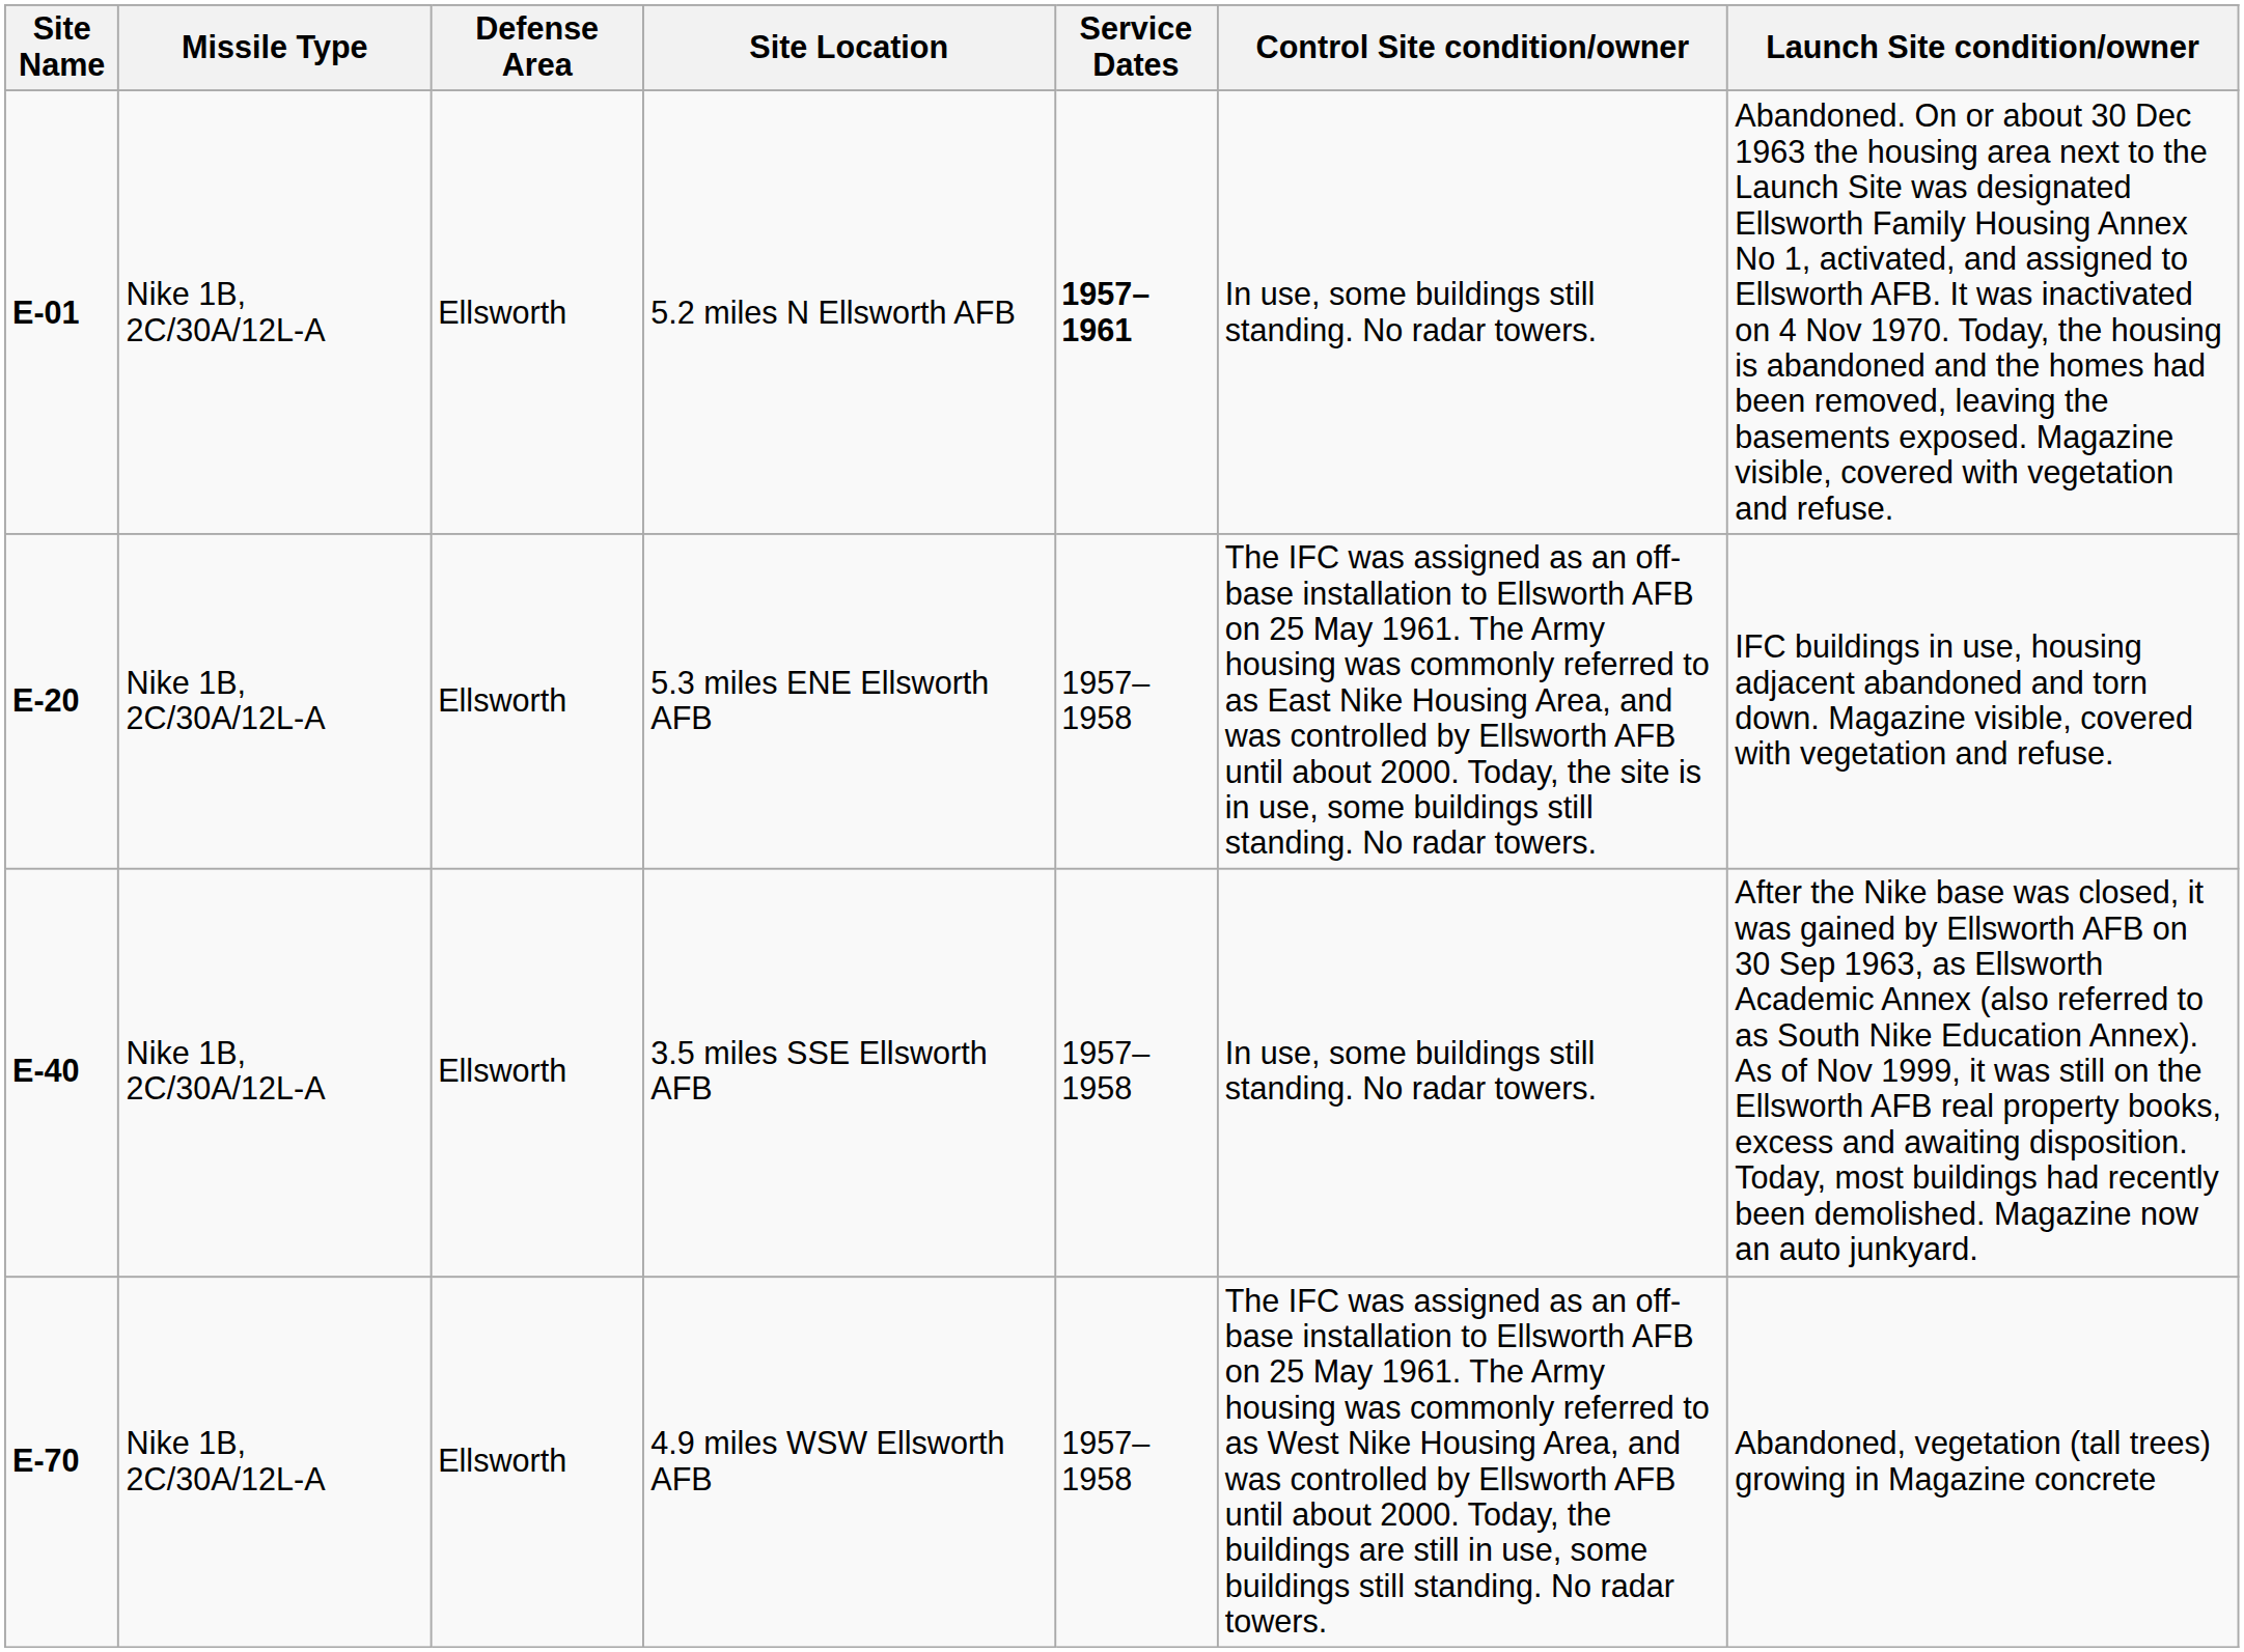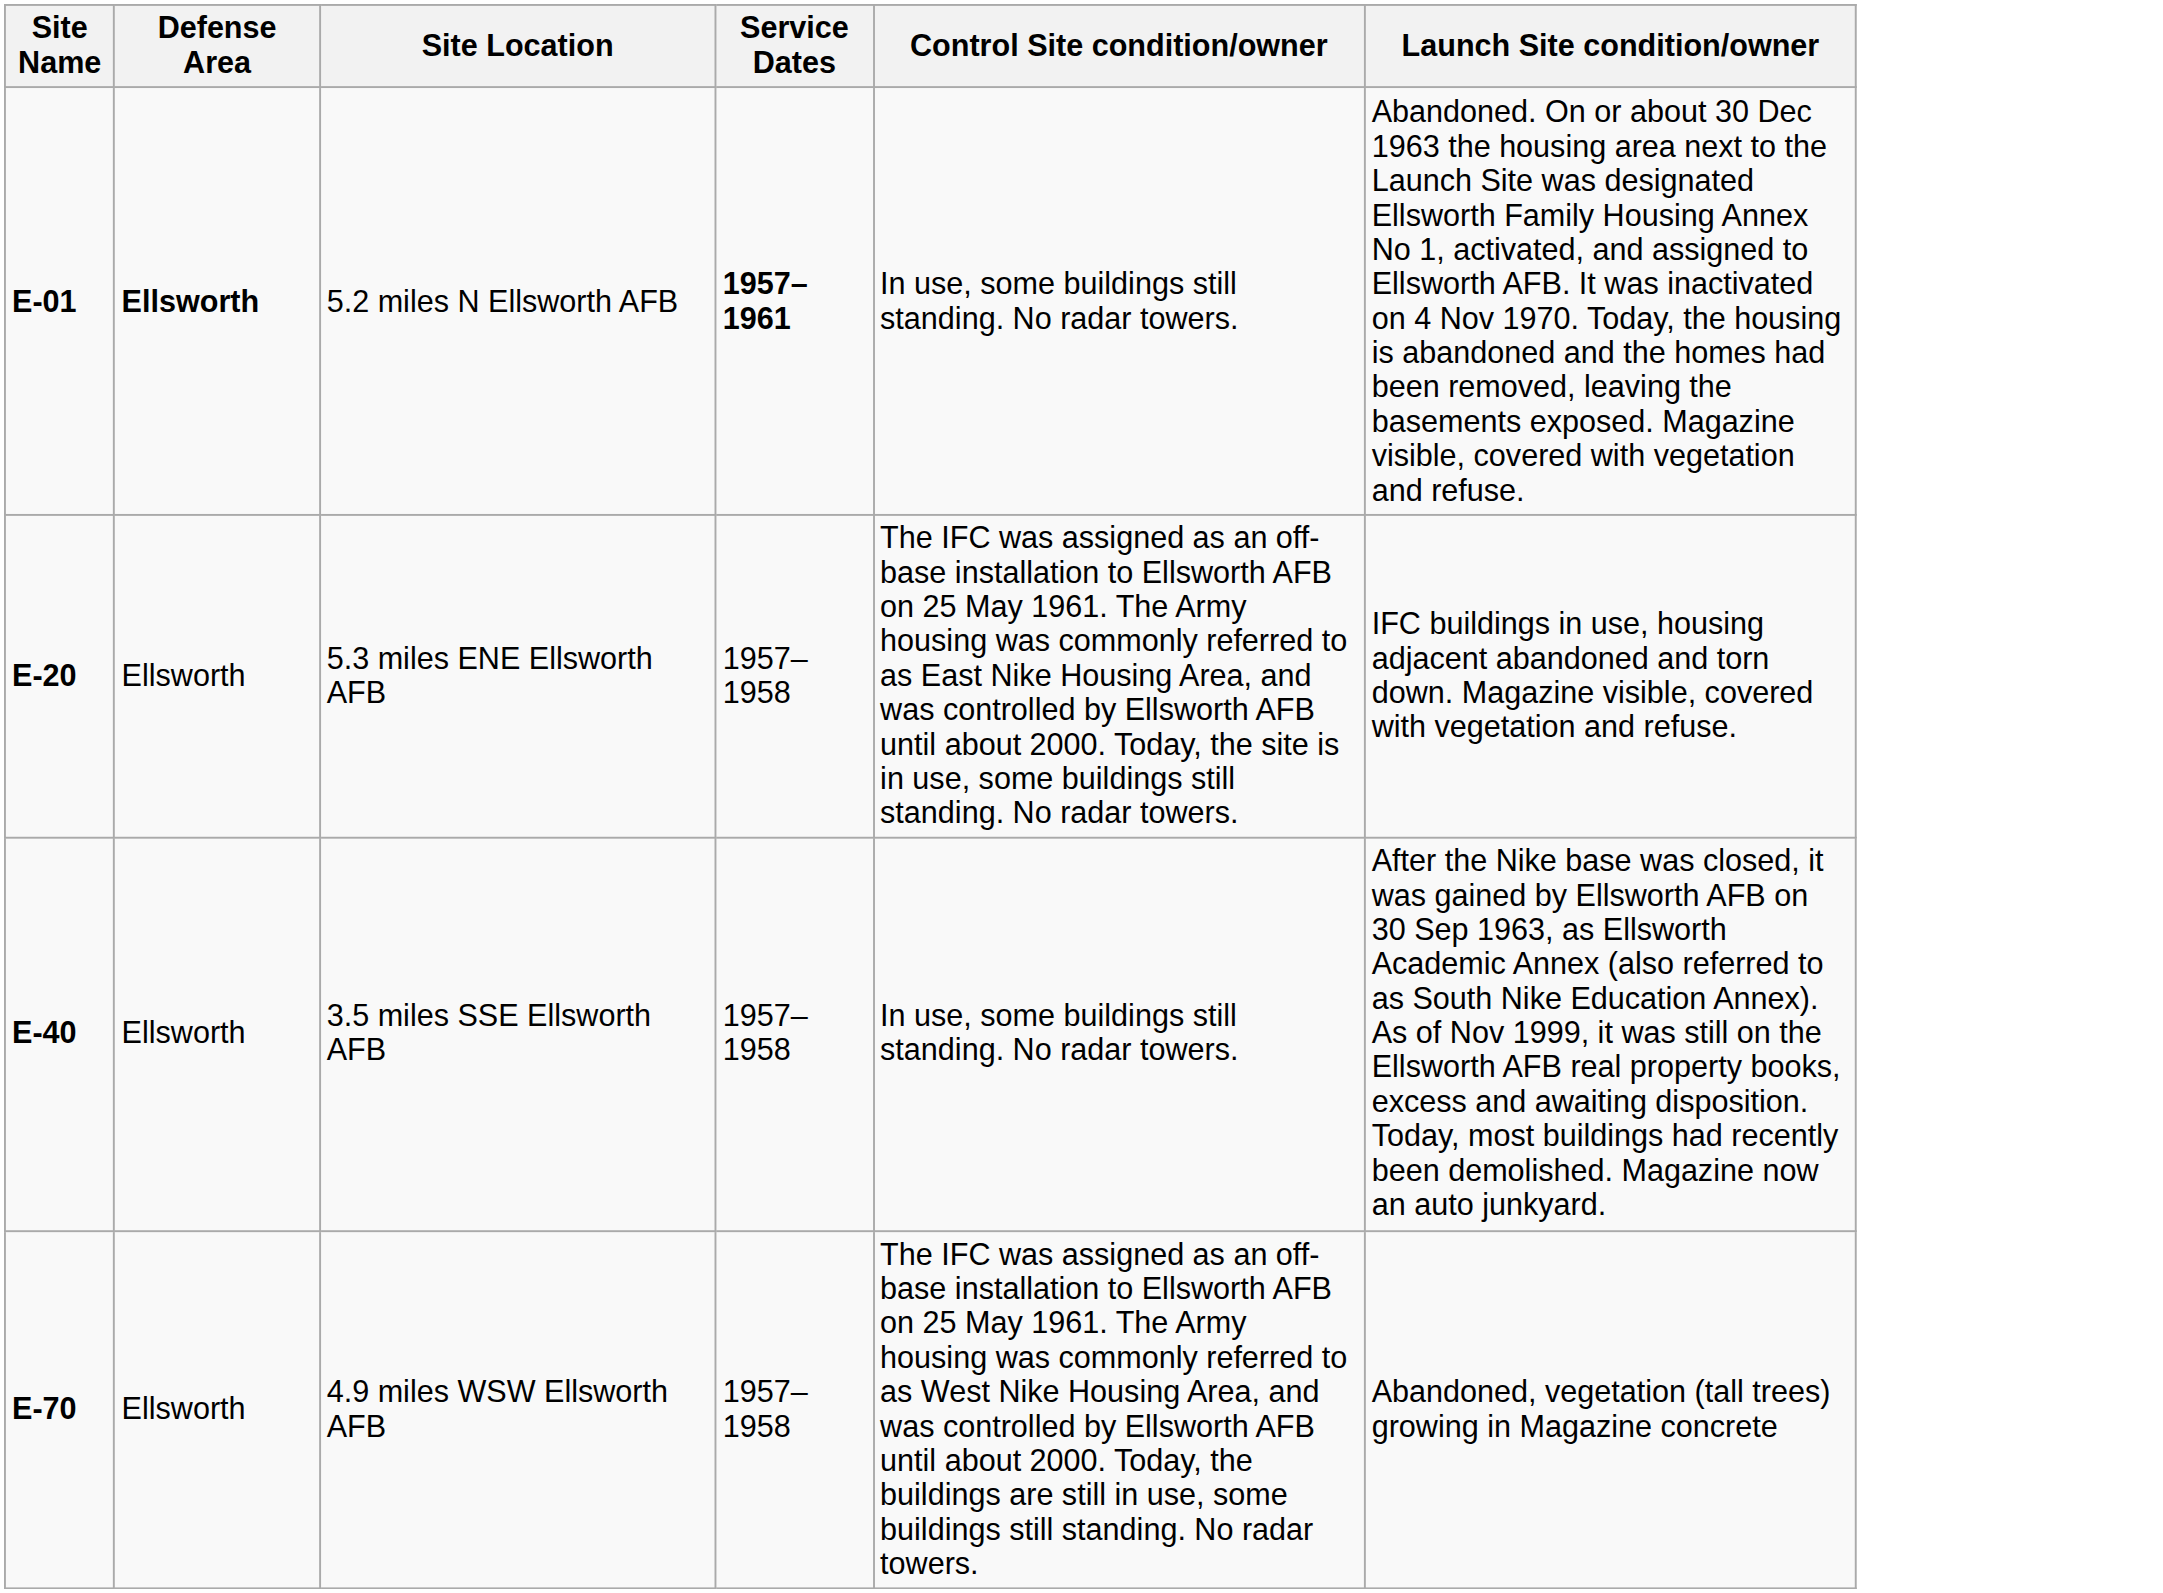 <table class="wikitable sortable">
 <tr>
 <th scope="col" style="width:50px;">Site Name</th>
-<th scope="col" style="width:150px;">Missile Type</th>
 <th scope="col" style="width:100px;">Defense Area</th>
 <th scope="col" style="width:200px;">Site Location</th>
 <th scope="col" style="width:75px;">Service Dates</th>
 <th scope="col" style="width:250px;">Control Site condition/owner</th>
 <th scope="col" style="width:250px;">Launch Site condition/owner</th>
 </tr>
 <tr>
 <td><strong>E-01</strong></td>
-<td>Nike 1B, 2C/30A/12L-A</td>
-<td>Ellsworth</td>
+<td><strong>Ellsworth</strong></td>
 <td>5.2 miles N Ellsworth AFB</td>
 <td><strong>1957–1961</strong></td>
 <td>In use, some buildings still standing. No radar towers.<br></td>
 <td>Abandoned. On or about 30 Dec 1963 the housing area next to the Launch Site was designated Ellsworth Family Housing Annex No 1, activated, and assigned to Ellsworth AFB. It was inactivated on 4 Nov 1970. Today, the housing is abandoned and the homes had been removed, leaving the basements exposed. Magazine visible, covered with vegetation and refuse.<br></td>
 </tr>
 <tr>
 <td><strong>E-20</strong></td>
-<td>Nike 1B, 2C/30A/12L-A</td>
 <td>Ellsworth</td>
 <td>5.3 miles ENE Ellsworth AFB</td>
 <td>1957–1958</td>
 <td>The IFC was assigned as an off-base installation to Ellsworth AFB on 25 May 1961. The Army housing was commonly referred to as East Nike Housing Area, and was controlled by Ellsworth AFB until about 2000. Today, the site is in use, some buildings still standing. No radar towers.<br></td>
 <td>IFC buildings in use, housing adjacent abandoned and torn down. Magazine visible, covered with vegetation and refuse.<br> </td>
 </tr>
 <tr>
 <td><strong>E-40</strong></td>
-<td>Nike 1B, 2C/30A/12L-A</td>
 <td>Ellsworth</td>
 <td>3.5 miles SSE Ellsworth AFB</td>
 <td>1957–1958</td>
 <td>In use, some buildings still standing. No radar towers.<br></td>
 <td>After the Nike base was closed, it was gained by Ellsworth AFB on 30 Sep 1963, as Ellsworth Academic Annex (also referred to as South Nike Education Annex). As of Nov 1999, it was still on the Ellsworth AFB real property books, excess and awaiting disposition. Today, most buildings had recently been demolished. Magazine now an auto junkyard.<br></td>
 </tr>
 <tr>
 <td><strong>E-70</strong></td>
-<td>Nike 1B, 2C/30A/12L-A</td>
 <td>Ellsworth</td>
 <td>4.9 miles WSW Ellsworth AFB</td>
 <td>1957–1958</td>
 <td>The IFC was assigned as an off-base installation to Ellsworth AFB on 25 May 1961. The Army housing was commonly referred to as West Nike Housing Area, and was controlled by Ellsworth AFB until about 2000. Today, the buildings are still in use, some buildings still standing. No radar towers.<br></td>
 <td>Abandoned, vegetation (tall trees) growing in Magazine concrete<br></td>
 </tr>
 </table>
